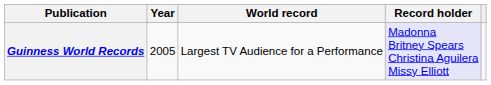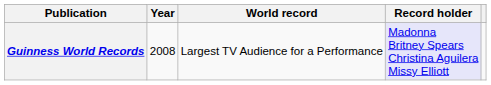 <table class="wikitable sortable plainrowheaders">
 <tr style="background:#ccc; text-align:center;">
 <th scope="col">Publication</th>
 <th scope="col">Year</th>
 <th scope="col">World record</th>
 <th scope="col">Record holder</th>
 <th scope="col" class="unsortable"></th>
 </tr>
 <tr>
 <th scope="row"><em><a href='#'>Guinness World Records</a></em></th>
-<td style="text-align:center">2005</td>
+<td style="text-align:center">2008</td>
 <td>Largest TV Audience for a Performance </td>
 <td style="background: lavender;"><a href='#'>Madonna</a><br><a href='#'>Britney Spears</a><br><a href='#'>Christina Aguilera</a><br><a href='#'>Missy Elliott</a></td>
 <td style="text-align:center";></td>
 </tr>
 </table>
